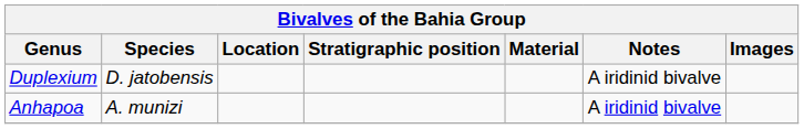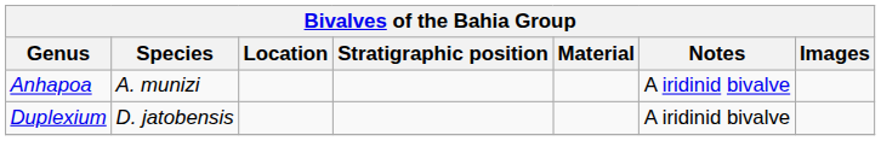 <table class="wikitable" align="center">
 <tr>
 <th colspan="7" align="center"><a href='#'>Bivalves</a> of the Bahia Group</th>
 </tr>
 <tr>
 <th>Genus</th>
 <th>Species</th>
 <th>Location</th>
 <th>Stratigraphic position</th>
 <th>Material</th>
 <th>Notes</th>
 <th>Images</th>
 </tr>
 <tr>
+<td><em><a href='#'>Anhapoa</a></em></td>
+<td><em>A. munizi</em></td>
+<td></td>
+<td></td>
+<td></td>
+<td>A <a href='#'>iridinid</a> <a href='#'>bivalve</a></td>
+<td></td>
+</tr>
+<tr>
 <td><em><a href='#'>Duplexium</a></em></td>
 <td><em>D. jatobensis</em></td>
 <td></td>
 <td></td>
 <td></td>
 <td>A iridinid bivalve</td>
 <td></td>
 </tr>
 <tr>
-<td><em><a href='#'>Anhapoa</a></em></td>
-<td><em>A. munizi</em></td>
-<td></td>
-<td></td>
-<td></td>
-<td>A <a href='#'>iridinid</a> <a href='#'>bivalve</a></td>
-<td></td>
-</tr>
-<tr>
 </tr>
 </table>
